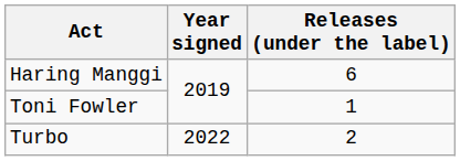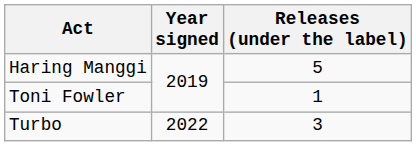 <table class="wikitable sortable”">
 <tr>
 <th>Act</th>
 <th>Year<br>signed</th>
 <th>Releases<br>(under the label)</th>
 </tr>
 <tr>
 <td>Haring Manggi</td>
 <td rowspan="2" style="text-align:center;">2019</td>
-<td style="text-align:center;">6</td>
+<td style="text-align:center;">5</td>
 </tr>
 <tr>
 <td>Toni Fowler</td>
 <td style="text-align:center;">1</td>
 </tr>
 <tr>
 <td>Turbo</td>
 <td style="text-align:center;">2022</td>
-<td style="text-align:center;">2</td>
+<td style="text-align:center;">3</td>
 </tr>
 </table>
